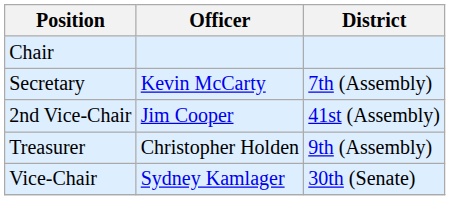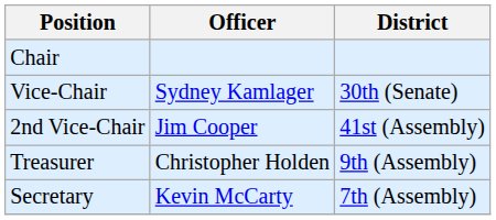 <table class="wikitable">
 <tr>
 <th>Position</th>
 <th>Officer</th>
 <th>District</th>
 </tr>
 <tr bgcolor=#DDEEFF>
 <td>Chair</td>
 <td></td>
 <td></td>
 </tr>
 <tr bgcolor=#DDEEFF>
-<td>Secretary</td>
-<td><a href='#'>Kevin McCarty</a></td>
-<td><a href='#'>7th</a> (Assembly)</td>
+<td>Vice-Chair</td>
+<td><a href='#'>Sydney Kamlager</a></td>
+<td><a href='#'>30th</a> (Senate)</td>
 </tr>
 <tr bgcolor=#DDEEFF>
 <td>2nd Vice-Chair</td>
 <td><a href='#'>Jim Cooper</a></td>
 <td><a href='#'>41st</a> (Assembly)</td>
 </tr>
 <tr bgcolor=#DDEEFF>
 <td>Treasurer</td>
 <td>Christopher Holden</td>
 <td><a href='#'>9th</a> (Assembly)</td>
 </tr>
 <tr bgcolor=#DDEEFF>
-<td>Vice-Chair</td>
-<td><a href='#'>Sydney Kamlager</a></td>
-<td><a href='#'>30th</a> (Senate)</td>
+<td>Secretary</td>
+<td><a href='#'>Kevin McCarty</a></td>
+<td><a href='#'>7th</a> (Assembly)</td>
 </tr>
 <tr>
 </tr>
 </table>
